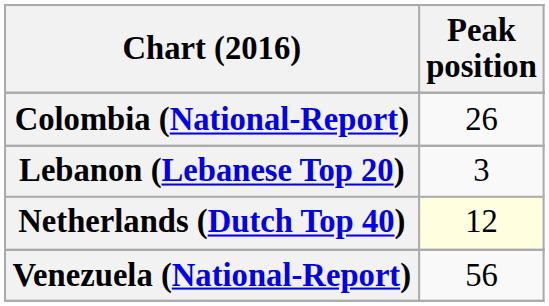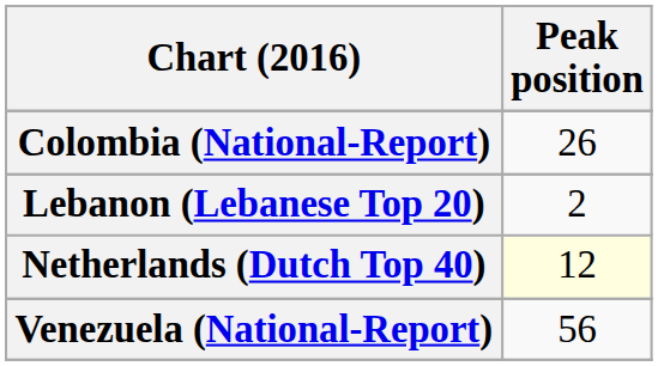 <table class="wikitable sortable plainrowheaders" style="text-align:center">
 <tr>
 <th>Chart (2016)</th>
 <th>Peak<br>position</th>
 </tr>
 <tr>
 </tr>
 <tr>
 </tr>
 <tr>
 <th scope="row">Colombia (<a href='#'>National-Report</a>)</th>
 <td>26</td>
 </tr>
 <tr>
 </tr>
 <tr>
 <th scope="row">Lebanon (<a href='#'>Lebanese Top 20</a>) </th>
-<td>3</td>
+<td>2</td>
 </tr>
 <tr>
 <th scope="row">Netherlands (<a href='#'>Dutch Top 40</a>)</th>
 <td style="background: lightyellow;">12</td>
 </tr>
 <tr>
 </tr>
 <tr>
 </tr>
 <tr>
 </tr>
 <tr>
 <th scope="row">Venezuela (<a href='#'>National-Report</a>)</th>
 <td>56</td>
 </tr>
 <tr>
 </tr>
 </table>
